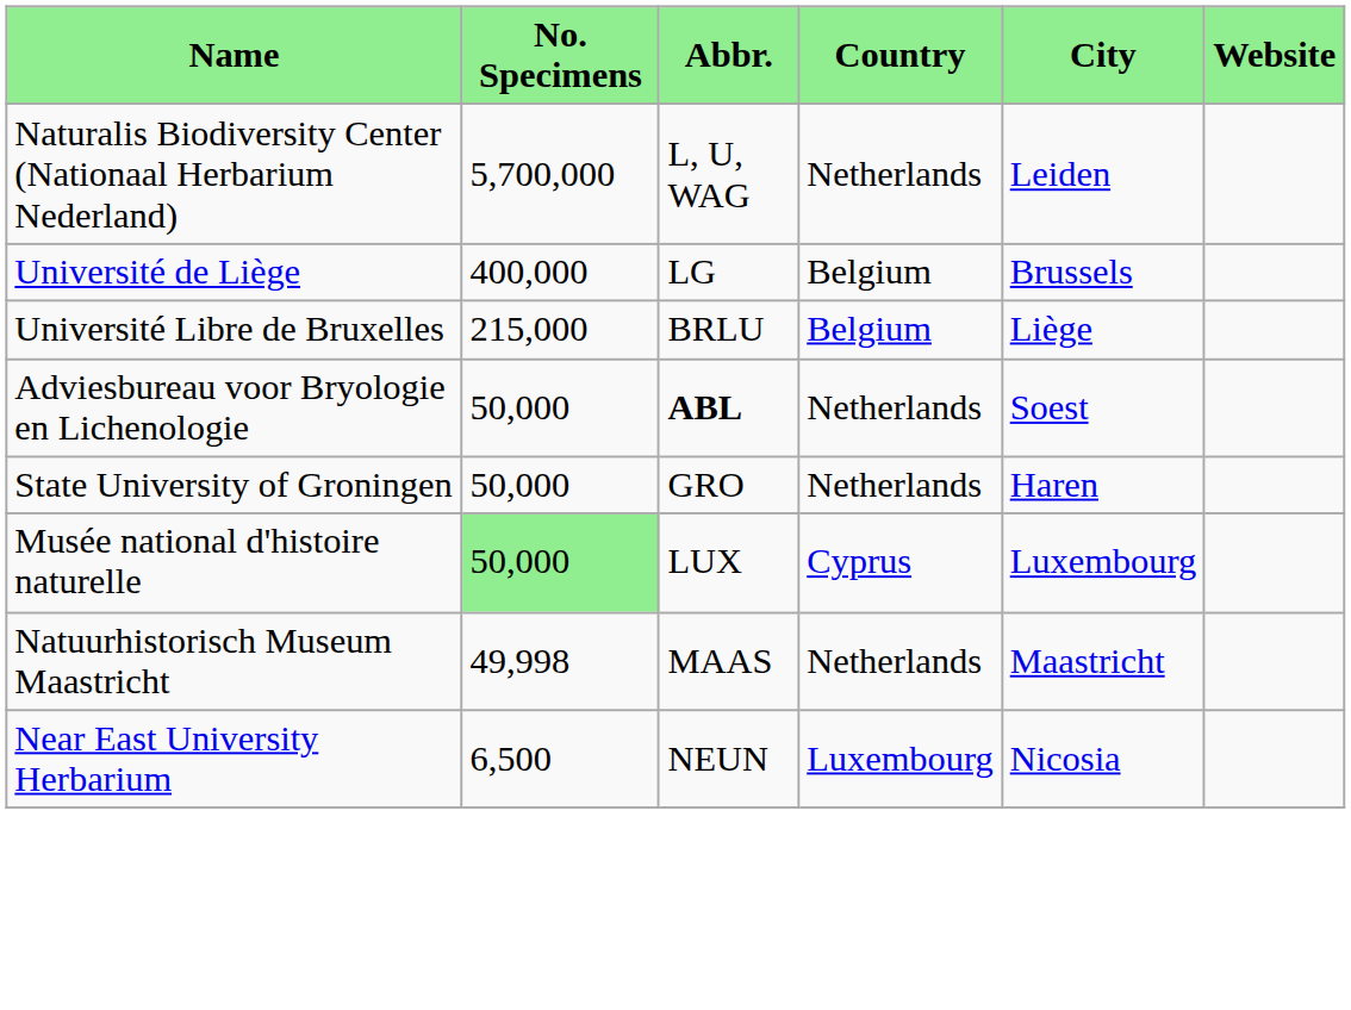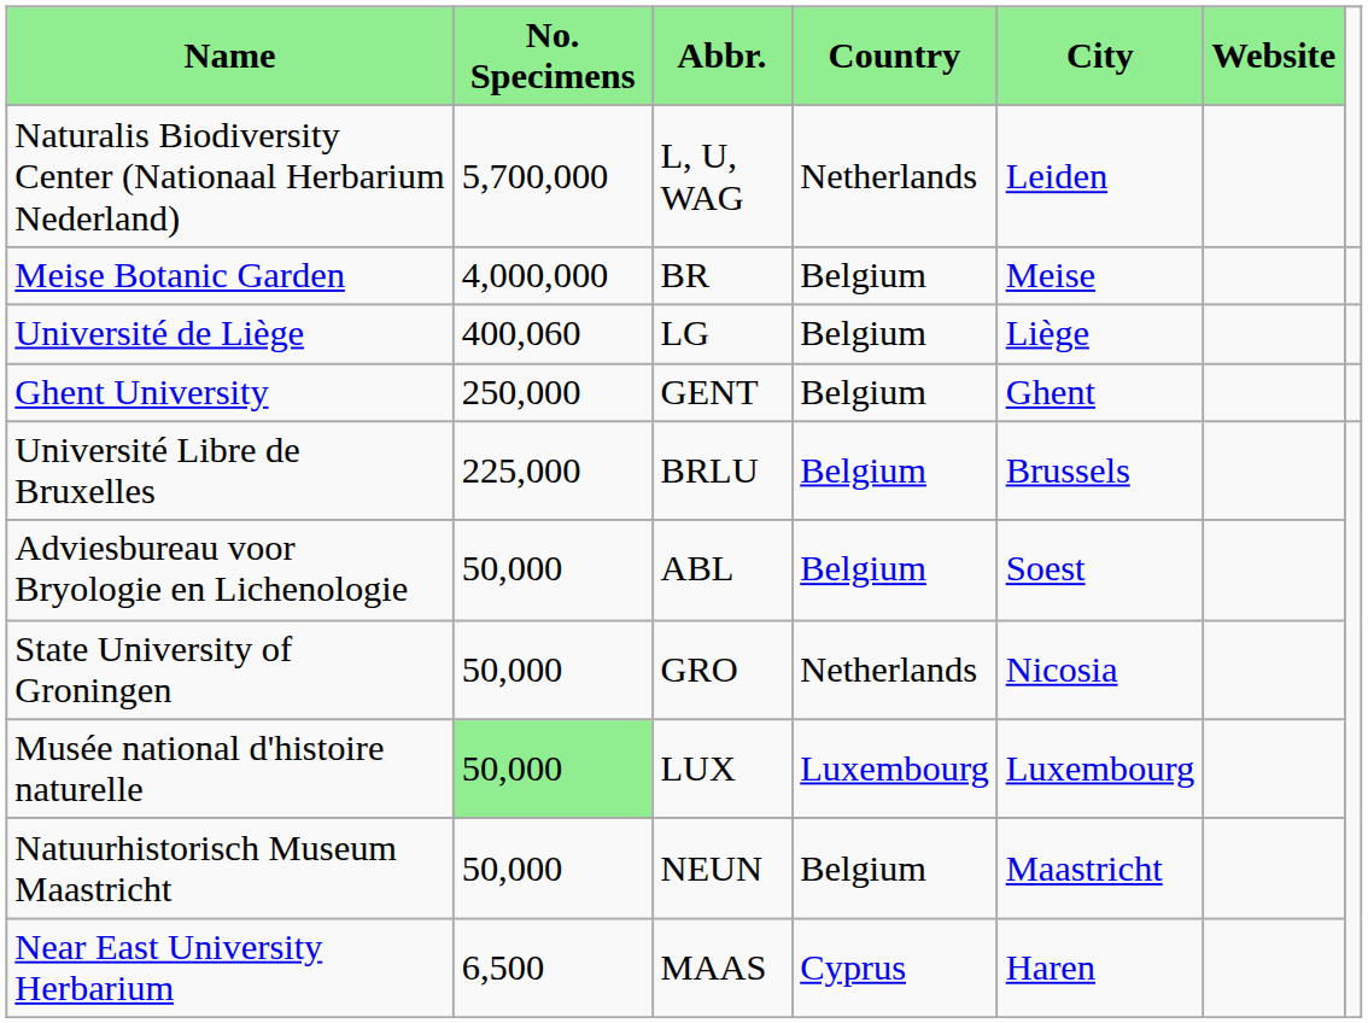 <table class="wikitable sortable" align="left" style="margin-left:1em">
 <tr>
 <th style="background:lightgreen" align="center">Name</th>
 <th style="background:lightgreen" align="center">No. Specimens</th>
 <th style="background:lightgreen" align="center">Abbr.</th>
 <th style="background:lightgreen" align="center">Country</th>
 <th style="background:lightgreen" align="center">City</th>
 <th style="background:lightgreen" align="center">Website</th>
 </tr>
 <tr>
 <td>Naturalis Biodiversity Center (Nationaal Herbarium Nederland)</td>
 <td>5,700,000</td>
 <td>L, U, WAG</td>
 <td>Netherlands</td>
 <td><a href='#'>Leiden</a></td>
 <td></td>
 </tr>
 <tr>
+<td><a href='#'>Meise Botanic Garden</a></td>
+<td>4,000,000</td>
+<td>BR</td>
+<td>Belgium</td>
+<td><a href='#'>Meise</a></td>
+<td></td>
+<td></td>
+</tr>
+<tr>
 <td><a href='#'>Université de Liège</a></td>
-<td>400,000</td>
+<td>400,060</td>
 <td>LG</td>
 <td>Belgium</td>
-<td><a href='#'>Brussels</a></td>
+<td><a href='#'>Liège</a></td>
+<td></td>
+</tr>
+<tr>
+<td><a href='#'>Ghent University</a></td>
+<td>250,000</td>
+<td>GENT</td>
+<td>Belgium</td>
+<td><a href='#'>Ghent</a></td>
+<td></td>
 <td></td>
 </tr>
 <tr>
 <td>Université Libre de Bruxelles</td>
-<td>215,000</td>
+<td>225,000</td>
 <td>BRLU</td>
 <td><a href='#'>Belgium</a></td>
-<td><a href='#'>Liège</a></td>
+<td><a href='#'>Brussels</a></td>
 <td></td>
 </tr>
 <tr>
 <td>Adviesbureau voor Bryologie en Lichenologie</td>
 <td>50,000</td>
-<td><strong>ABL</strong></td>
-<td>Netherlands</td>
+<td>ABL</td>
+<td><a href='#'>Belgium</a></td>
 <td><a href='#'>Soest</a></td>
 <td></td>
 </tr>
 <tr>
 <td>State University of Groningen</td>
 <td>50,000</td>
 <td>GRO</td>
 <td>Netherlands</td>
-<td><a href='#'>Haren</a></td>
+<td><a href='#'>Nicosia</a></td>
 <td></td>
 </tr>
 <tr>
 <td>Musée national d'histoire naturelle</td>
 <td style="background: lightgreen;">50,000</td>
 <td>LUX</td>
-<td><a href='#'>Cyprus</a></td>
+<td><a href='#'>Luxembourg</a></td>
 <td><a href='#'>Luxembourg</a></td>
 <td></td>
 </tr>
 <tr>
 <td>Natuurhistorisch Museum Maastricht</td>
-<td>49,998</td>
-<td>MAAS</td>
-<td>Netherlands</td>
+<td>50,000</td>
+<td>NEUN</td>
+<td>Belgium</td>
 <td><a href='#'>Maastricht</a></td>
 <td></td>
 </tr>
 <tr>
 <td><a href='#'>Near East University Herbarium</a></td>
 <td>6,500</td>
-<td>NEUN</td>
-<td><a href='#'>Luxembourg</a></td>
-<td><a href='#'>Nicosia</a></td>
+<td>MAAS</td>
+<td><a href='#'>Cyprus</a></td>
+<td><a href='#'>Haren</a></td>
 <td></td>
 </tr>
 </table>
